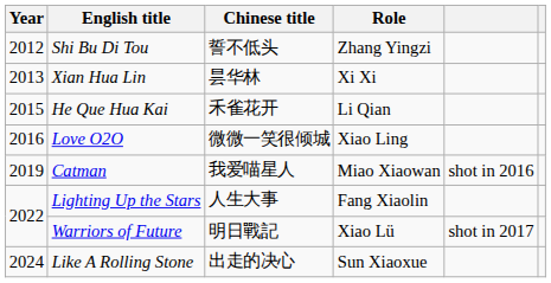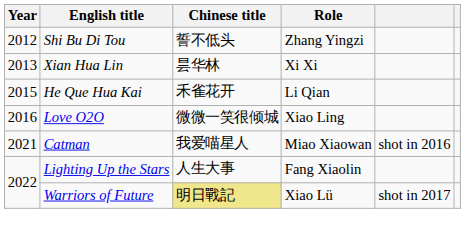 <table class="wikitable sortable">
 <tr>
 <th>Year</th>
 <th>English title</th>
 <th>Chinese title</th>
 <th>Role</th>
 <th class="unsortable"></th>
 <th class="unsortable"></th>
 </tr>
 <tr>
 <td>2012</td>
 <td><em>Shi Bu Di Tou</em></td>
 <td>誓不低头</td>
 <td>Zhang Yingzi</td>
 <td></td>
 <td></td>
 </tr>
 <tr>
 <td>2013</td>
 <td><em>Xian Hua Lin</em></td>
 <td>昙华林</td>
 <td>Xi Xi</td>
 <td></td>
 <td></td>
 </tr>
 <tr>
 <td>2015</td>
 <td><em>He Que Hua Kai</em></td>
 <td>禾雀花开</td>
 <td>Li Qian</td>
 <td></td>
 <td></td>
 </tr>
 <tr>
 <td>2016</td>
 <td><em><a href='#'>Love O2O</a></em></td>
 <td>微微一笑很倾城</td>
 <td>Xiao Ling</td>
 <td></td>
 <td></td>
 </tr>
 <tr>
-<td>2019</td>
+<td>2021</td>
 <td><em><a href='#'>Catman</a></em></td>
 <td>我爱喵星人</td>
 <td>Miao Xiaowan</td>
 <td>shot in 2016</td>
 <td></td>
 </tr>
 <tr>
 <td rowspan=2>2022</td>
 <td><em><a href='#'>Lighting Up the Stars</a></em></td>
 <td>人生大事</td>
 <td>Fang Xiaolin</td>
 <td></td>
 <td></td>
 </tr>
 <tr>
 <td><em><a href='#'>Warriors of Future</a></em></td>
-<td>明日戰記</td>
+<td style="background: khaki;">明日戰記</td>
 <td>Xiao Lü</td>
 <td>shot in 2017</td>
 <td></td>
 </tr>
-<tr>
-<td>2024</td>
-<td><em>Like A Rolling Stone</em></td>
-<td>出走的决心</td>
-<td>Sun Xiaoxue</td>
-<td></td>
-<td></td>
-</tr>
 </table>
